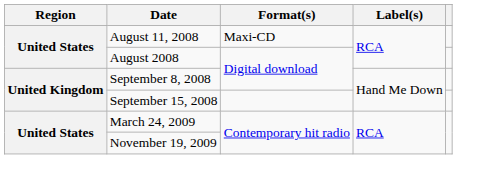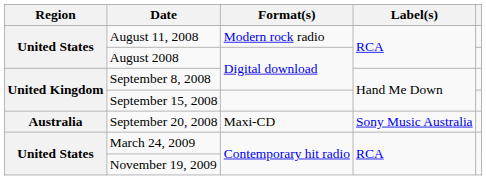 <table class="wikitable plainrowheaders">
 <tr>
 <th scope="col">Region</th>
 <th scope="col">Date</th>
 <th scope="col">Format(s)</th>
 <th scope="col">Label(s)</th>
 <th scope="col"></th>
 </tr>
 <tr>
 <th scope="row" rowspan="2">United States</th>
 <td>August 11, 2008</td>
-<td>Maxi-CD</td>
+<td><a href='#'>Modern rock</a> radio</td>
 <td rowspan="2"><a href='#'>RCA</a></td>
 <td align="center"></td>
 </tr>
 <tr>
 <td>August 2008</td>
 <td rowspan="2"><a href='#'>Digital download</a></td>
 <td align="center"></td>
 </tr>
 <tr>
 <th scope="row" rowspan="2">United Kingdom</th>
 <td>September 8, 2008</td>
 <td rowspan="2">Hand Me Down</td>
 <td align="center"></td>
 </tr>
 <tr>
 <td>September 15, 2008</td>
 <td></td>
 <td align="center"></td>
 </tr>
 <tr>
+<th scope="row">Australia</th>
+<td>September 20, 2008</td>
+<td>Maxi-CD</td>
+<td><a href='#'>Sony Music Australia</a></td>
+<td align="center"></td>
+</tr>
+<tr>
 <th scope="row" rowspan="2">United States</th>
 <td>March 24, 2009</td>
 <td rowspan="2"><a href='#'>Contemporary hit radio</a></td>
 <td rowspan="2"><a href='#'>RCA</a></td>
 <td align="center" rowspan="2"></td>
 </tr>
 <tr>
 <td>November 19, 2009</td>
 </tr>
 </table>
